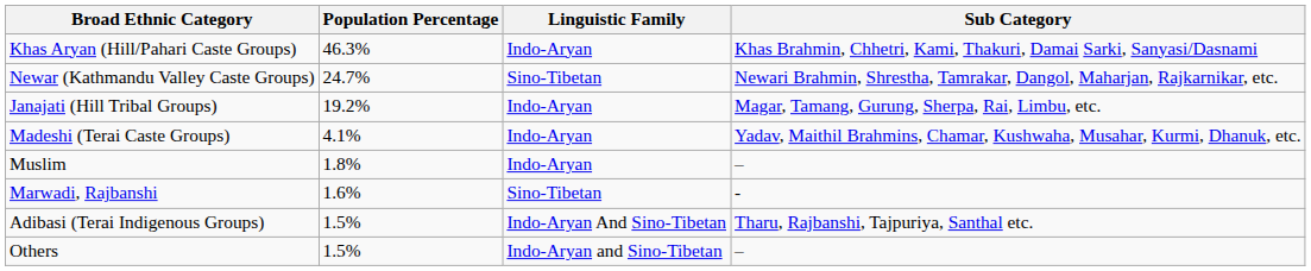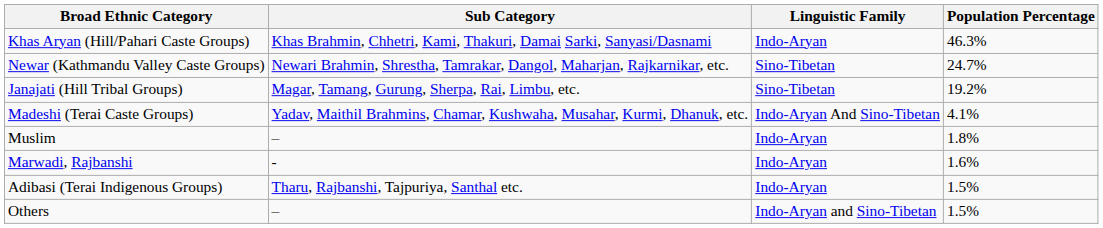 <table class="wikitable sortable static-row-numbers static-row-header-text">
 <tr>
 <th>Broad Ethnic Category</th>
+<th>Sub Category</th>
+<th>Linguistic Family</th>
 <th>Population Percentage</th>
-<th>Linguistic Family</th>
-<th>Sub Category</th>
 </tr>
 <tr>
 <td><a href='#'>Khas Aryan</a> (Hill/Pahari Caste Groups)</td>
+<td><a href='#'>Khas Brahmin</a>, <a href='#'>Chhetri</a>, <a href='#'>Kami</a>, <a href='#'>Thakuri</a>, <a href='#'>Damai</a> <a href='#'>Sarki</a>, <a href='#'>Sanyasi/Dasnami</a></td>
+<td><a href='#'>Indo-Aryan</a></td>
 <td>46.3%</td>
-<td><a href='#'>Indo-Aryan</a></td>
-<td><a href='#'>Khas Brahmin</a>, <a href='#'>Chhetri</a>, <a href='#'>Kami</a>, <a href='#'>Thakuri</a>, <a href='#'>Damai</a> <a href='#'>Sarki</a>, <a href='#'>Sanyasi/Dasnami</a></td>
 </tr>
 <tr>
 <td><a href='#'>Newar</a> (Kathmandu Valley Caste Groups)</td>
+<td><a href='#'>Newari Brahmin</a>, <a href='#'>Shrestha</a>, <a href='#'>Tamrakar</a>, <a href='#'>Dangol</a>, <a href='#'>Maharjan</a>, <a href='#'>Rajkarnikar</a>, etc.</td>
+<td><a href='#'>Sino-Tibetan</a></td>
 <td>24.7%</td>
-<td><a href='#'>Sino-Tibetan</a></td>
-<td><a href='#'>Newari Brahmin</a>, <a href='#'>Shrestha</a>, <a href='#'>Tamrakar</a>, <a href='#'>Dangol</a>, <a href='#'>Maharjan</a>, <a href='#'>Rajkarnikar</a>, etc.</td>
 </tr>
 <tr>
 <td><a href='#'>Janajati</a> (Hill Tribal Groups)</td>
+<td><a href='#'>Magar</a>, <a href='#'>Tamang</a>, <a href='#'>Gurung</a>, <a href='#'>Sherpa</a>, <a href='#'>Rai</a>, <a href='#'>Limbu</a>, etc.</td>
+<td><a href='#'>Sino-Tibetan</a></td>
 <td>19.2%</td>
-<td><a href='#'>Indo-Aryan</a></td>
-<td><a href='#'>Magar</a>, <a href='#'>Tamang</a>, <a href='#'>Gurung</a>, <a href='#'>Sherpa</a>, <a href='#'>Rai</a>, <a href='#'>Limbu</a>, etc.</td>
 </tr>
 <tr>
 <td><a href='#'>Madeshi</a> (Terai Caste Groups)</td>
+<td><a href='#'>Yadav</a>, <a href='#'>Maithil Brahmins</a>, <a href='#'>Chamar</a>, <a href='#'>Kushwaha</a>, <a href='#'>Musahar</a>, <a href='#'>Kurmi</a>, <a href='#'>Dhanuk</a>, etc.</td>
+<td><a href='#'>Indo-Aryan</a> And <a href='#'>Sino-Tibetan</a></td>
 <td>4.1%</td>
-<td><a href='#'>Indo-Aryan</a></td>
-<td><a href='#'>Yadav</a>, <a href='#'>Maithil Brahmins</a>, <a href='#'>Chamar</a>, <a href='#'>Kushwaha</a>, <a href='#'>Musahar</a>, <a href='#'>Kurmi</a>, <a href='#'>Dhanuk</a>, etc.</td>
 </tr>
 <tr>
 <td>Muslim</td>
+<td>–</td>
+<td><a href='#'>Indo-Aryan</a></td>
 <td>1.8%</td>
-<td><a href='#'>Indo-Aryan</a></td>
-<td>–</td>
 </tr>
 <tr>
 <td><a href='#'>Marwadi</a>, <a href='#'>Rajbanshi</a></td>
+<td>-</td>
+<td><a href='#'>Indo-Aryan</a></td>
 <td>1.6%</td>
-<td><a href='#'>Sino-Tibetan</a></td>
-<td>-</td>
 </tr>
 <tr>
 <td>Adibasi (Terai Indigenous Groups)</td>
+<td><a href='#'>Tharu</a>, <a href='#'>Rajbanshi</a>, Tajpuriya, <a href='#'>Santhal</a> etc.</td>
+<td><a href='#'>Indo-Aryan</a></td>
 <td>1.5%</td>
-<td><a href='#'>Indo-Aryan</a> And <a href='#'>Sino-Tibetan</a></td>
-<td><a href='#'>Tharu</a>, <a href='#'>Rajbanshi</a>, Tajpuriya, <a href='#'>Santhal</a> etc.</td>
 </tr>
 <tr>
 <td>Others</td>
+<td>–</td>
+<td><a href='#'>Indo-Aryan</a> and <a href='#'>Sino-Tibetan</a></td>
 <td>1.5%</td>
-<td><a href='#'>Indo-Aryan</a> and <a href='#'>Sino-Tibetan</a></td>
-<td>–</td>
 </tr>
 </table>
